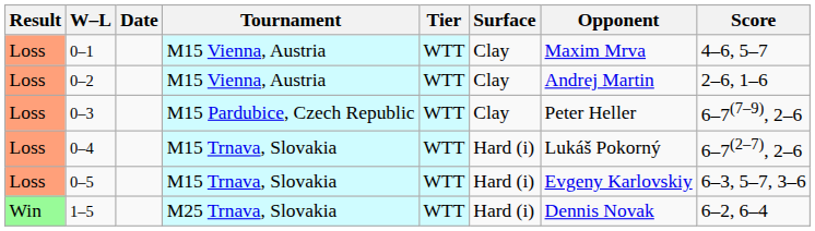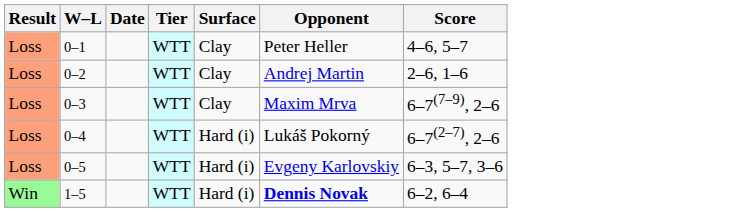 <table class="sortable wikitable">
 <tr>
 <th>Result</th>
 <th class="unsortable">W–L</th>
 <th>Date</th>
-<th>Tournament</th>
 <th>Tier</th>
 <th>Surface</th>
 <th>Opponent</th>
 <th class="unsortable">Score</th>
 </tr>
 <tr>
 <td bgcolor=FFA07A>Loss</td>
 <td><small>0–1</small></td>
 <td></td>
-<td style="background:#cffcff;">M15 <a href='#'>Vienna</a>, Austria</td>
 <td style="background:#cffcff;">WTT</td>
 <td>Clay</td>
-<td> <a href='#'>Maxim Mrva</a></td>
+<td> Peter Heller</td>
 <td>4–6, 5–7</td>
 </tr>
 <tr>
 <td bgcolor=FFA07A>Loss</td>
 <td><small>0–2</small></td>
 <td></td>
-<td style="background:#cffcff;">M15 <a href='#'>Vienna</a>, Austria</td>
 <td style="background:#cffcff;">WTT</td>
 <td>Clay</td>
 <td> <a href='#'>Andrej Martin</a></td>
 <td>2–6, 1–6</td>
 </tr>
 <tr>
 <td bgcolor=FFA07A>Loss</td>
 <td><small>0–3</small></td>
 <td></td>
-<td style="background:#cffcff;">M15 <a href='#'>Pardubice</a>, Czech Republic</td>
 <td style="background:#cffcff;">WTT</td>
 <td>Clay</td>
-<td> Peter Heller</td>
+<td> <a href='#'>Maxim Mrva</a></td>
 <td>6–7<sup>(7–9)</sup>, 2–6</td>
 </tr>
 <tr>
 <td bgcolor=FFA07A>Loss</td>
 <td><small>0–4</small></td>
 <td></td>
-<td style="background:#cffcff;">M15 <a href='#'>Trnava</a>, Slovakia</td>
 <td style="background:#cffcff;">WTT</td>
 <td>Hard (i)</td>
 <td> Lukáš Pokorný</td>
 <td>6–7<sup>(2–7)</sup>, 2–6</td>
 </tr>
 <tr>
 <td bgcolor=FFA07A>Loss</td>
 <td><small>0–5</small></td>
 <td></td>
-<td style="background:#cffcff;">M15 <a href='#'>Trnava</a>, Slovakia</td>
 <td style="background:#cffcff;">WTT</td>
 <td>Hard (i)</td>
 <td> <a href='#'>Evgeny Karlovskiy</a></td>
 <td>6–3, 5–7, 3–6</td>
 </tr>
 <tr>
 <td bgcolor=98FB98>Win</td>
 <td><small>1–5</small></td>
 <td></td>
-<td style="background:#cffcff;">M25 <a href='#'>Trnava</a>, Slovakia</td>
 <td style="background:#cffcff;">WTT</td>
 <td>Hard (i)</td>
-<td> <a href='#'>Dennis Novak</a></td>
+<td><strong> <a href='#'>Dennis Novak</a></strong></td>
 <td>6–2, 6–4</td>
 </tr>
 </table>
